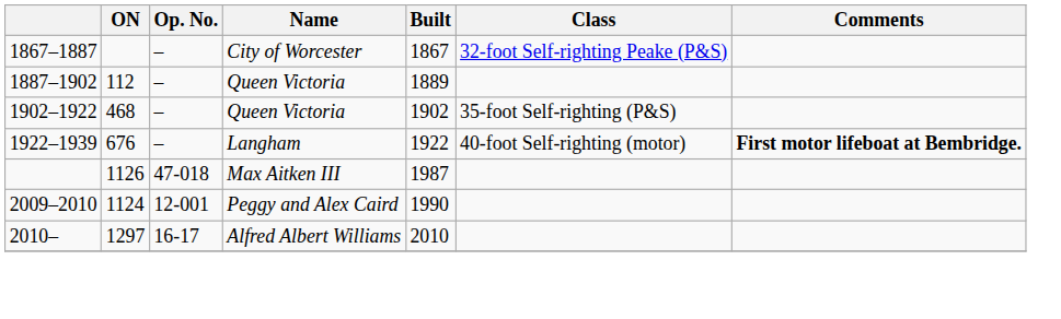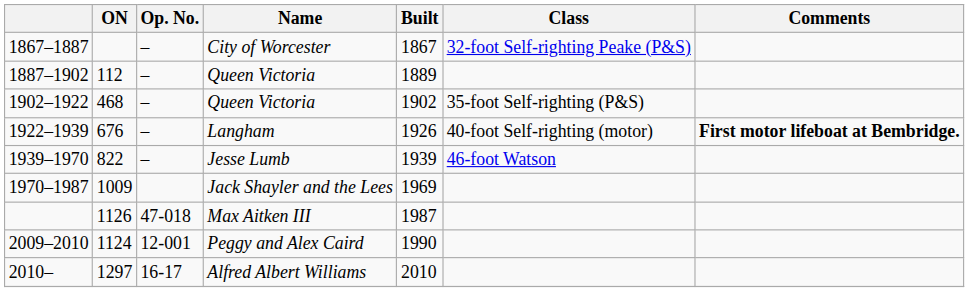 <table class="wikitable">
 <tr>
 <th></th>
 <th>ON</th>
 <th>Op. No.</th>
 <th>Name</th>
 <th>Built</th>
 <th>Class</th>
 <th>Comments</th>
 </tr>
 <tr>
 <td>1867–1887</td>
 <td></td>
 <td>–</td>
 <td><em>City of Worcester</em></td>
 <td>1867</td>
 <td><a href='#'>32-foot Self-righting Peake (P&S)</a></td>
 <td></td>
 </tr>
 <tr>
 <td>1887–1902</td>
 <td>112</td>
 <td>–</td>
 <td><em>Queen Victoria</em></td>
 <td>1889</td>
 <td></td>
 <td></td>
 </tr>
 <tr>
 <td>1902–1922</td>
 <td>468</td>
 <td>–</td>
 <td><em>Queen Victoria</em></td>
 <td>1902</td>
 <td>35-foot Self-righting (P&S)</td>
 <td></td>
 </tr>
 <tr>
 <td>1922–1939</td>
 <td>676</td>
 <td>–</td>
 <td><em>Langham</em></td>
-<td>1922</td>
+<td>1926</td>
 <td>40-foot Self-righting (motor)</td>
 <td><strong>First motor lifeboat at Bembridge.</strong></td>
+</tr>
+<tr>
+<td>1939–1970</td>
+<td>822</td>
+<td>–</td>
+<td><em>Jesse Lumb</em></td>
+<td>1939</td>
+<td><a href='#'>46-foot Watson</a></td>
+<td></td>
+</tr>
+<tr>
+<td>1970–1987</td>
+<td>1009</td>
+<td></td>
+<td><em>Jack Shayler and the Lees</em></td>
+<td>1969</td>
+<td></td>
+<td></td>
 </tr>
 <tr>
 <td></td>
 <td>1126</td>
 <td>47-018</td>
 <td><em>Max Aitken III</em></td>
 <td>1987</td>
 <td></td>
 <td></td>
 </tr>
 <tr>
 <td>2009–2010</td>
 <td>1124</td>
 <td>12-001</td>
 <td><em>Peggy and Alex Caird</em></td>
 <td>1990</td>
 <td></td>
 <td></td>
 </tr>
 <tr>
 <td>2010–</td>
 <td>1297</td>
 <td>16-17</td>
 <td><em>Alfred Albert Williams</em></td>
 <td>2010</td>
 <td></td>
 <td></td>
 </tr>
 <tr>
 </tr>
 </table>
